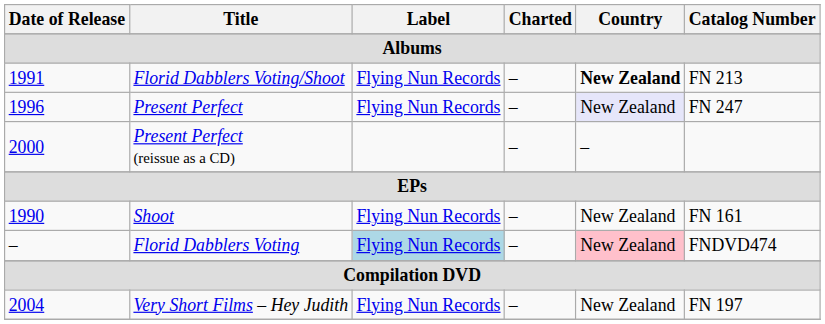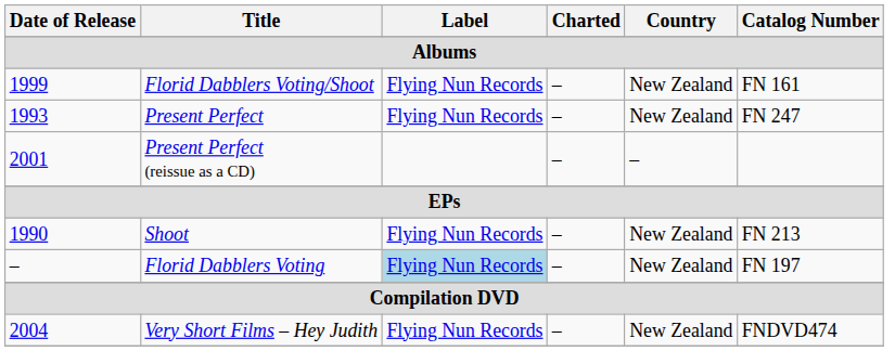 <table class="wikitable" style="font-size: 95%;">
 <tr>
 <th>Date of Release</th>
 <th>Title</th>
 <th>Label</th>
 <th>Charted</th>
 <th>Country</th>
 <th>Catalog Number</th>
 </tr>
 <tr>
 </tr>
 <tr bgcolor="#DDDDDD">
 <td colspan=7 align=center><strong>Albums</strong></td>
 </tr>
 <tr>
-<td><a href='#'>1991</a></td>
+<td><a href='#'>1999</a></td>
 <td><em><a href='#'>Florid Dabblers Voting/Shoot</a></em></td>
 <td><a href='#'>Flying Nun Records</a></td>
 <td>–</td>
-<td><strong>New Zealand</strong></td>
-<td>FN 213</td>
+<td>New Zealand</td>
+<td>FN 161</td>
 </tr>
 <tr>
-<td><a href='#'>1996</a></td>
+<td><a href='#'>1993</a></td>
 <td><em><a href='#'>Present Perfect</a></em></td>
 <td><a href='#'>Flying Nun Records</a></td>
 <td>–</td>
-<td style="background: lavender;">New Zealand</td>
+<td>New Zealand</td>
 <td>FN 247</td>
 </tr>
 <tr>
-<td><a href='#'>2000</a></td>
+<td><a href='#'>2001</a></td>
 <td><em><a href='#'>Present Perfect</a></em><br><small>(reissue as a CD)</small></td>
 <td></td>
 <td>–</td>
 <td>–</td>
 <td></td>
 </tr>
 <tr>
 </tr>
 <tr bgcolor="#DDDDDD">
 <td colspan=7 align=center><strong>EPs</strong></td>
 </tr>
 <tr>
 <td><a href='#'>1990</a></td>
 <td><em><a href='#'>Shoot</a></em></td>
 <td><a href='#'>Flying Nun Records</a></td>
 <td>–</td>
 <td>New Zealand</td>
-<td>FN 161</td>
+<td>FN 213</td>
 </tr>
 <tr>
 <td>–</td>
 <td><em><a href='#'>Florid Dabblers Voting</a></em></td>
 <td style="background: lightblue;"><a href='#'>Flying Nun Records</a></td>
 <td>–</td>
-<td style="background: pink;">New Zealand</td>
-<td>FNDVD474</td>
+<td>New Zealand</td>
+<td>FN 197</td>
 </tr>
 <tr>
 </tr>
 <tr bgcolor="#DDDDDD">
 <td colspan=7 align=center><strong>Compilation DVD</strong></td>
 </tr>
 <tr>
 <td><a href='#'>2004</a></td>
 <td><em><a href='#'>Very Short Films</a></em> – <em>Hey Judith</em></td>
 <td><a href='#'>Flying Nun Records</a></td>
 <td>–</td>
 <td>New Zealand</td>
-<td>FN 197</td>
+<td>FNDVD474</td>
 </tr>
 <tr>
 </tr>
 </table>
